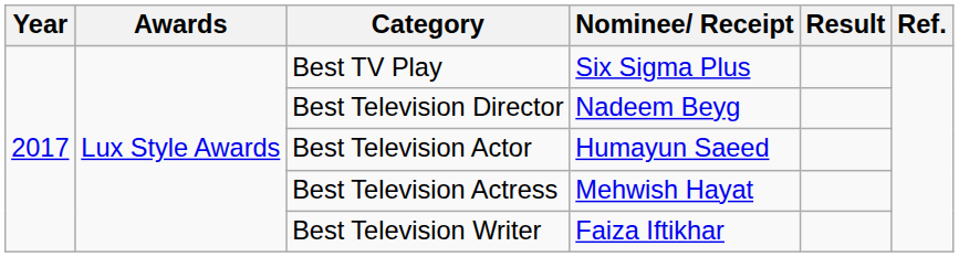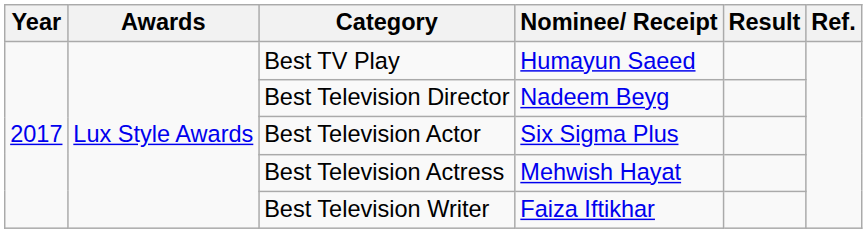 <table class="wikitable">
 <tr>
 <th>Year</th>
 <th>Awards</th>
 <th>Category</th>
 <th>Nominee/ Receipt</th>
 <th>Result</th>
 <th>Ref.</th>
 </tr>
 <tr>
 <td rowspan="5"><a href='#'>2017</a></td>
 <td rowspan="5"><a href='#'>Lux Style Awards</a></td>
 <td>Best TV Play</td>
-<td><a href='#'>Six Sigma Plus</a></td>
+<td><a href='#'>Humayun Saeed</a></td>
 <td></td>
 <td rowspan="5"></td>
 </tr>
 <tr>
 <td>Best Television Director</td>
 <td><a href='#'>Nadeem Beyg</a></td>
 <td></td>
 </tr>
 <tr>
 <td>Best Television Actor</td>
-<td><a href='#'>Humayun Saeed</a></td>
+<td><a href='#'>Six Sigma Plus</a></td>
 <td></td>
 </tr>
 <tr>
 <td>Best Television Actress</td>
 <td><a href='#'>Mehwish Hayat</a></td>
 <td></td>
 </tr>
 <tr>
 <td>Best Television Writer</td>
 <td><a href='#'>Faiza Iftikhar</a></td>
 <td></td>
 </tr>
 </table>
